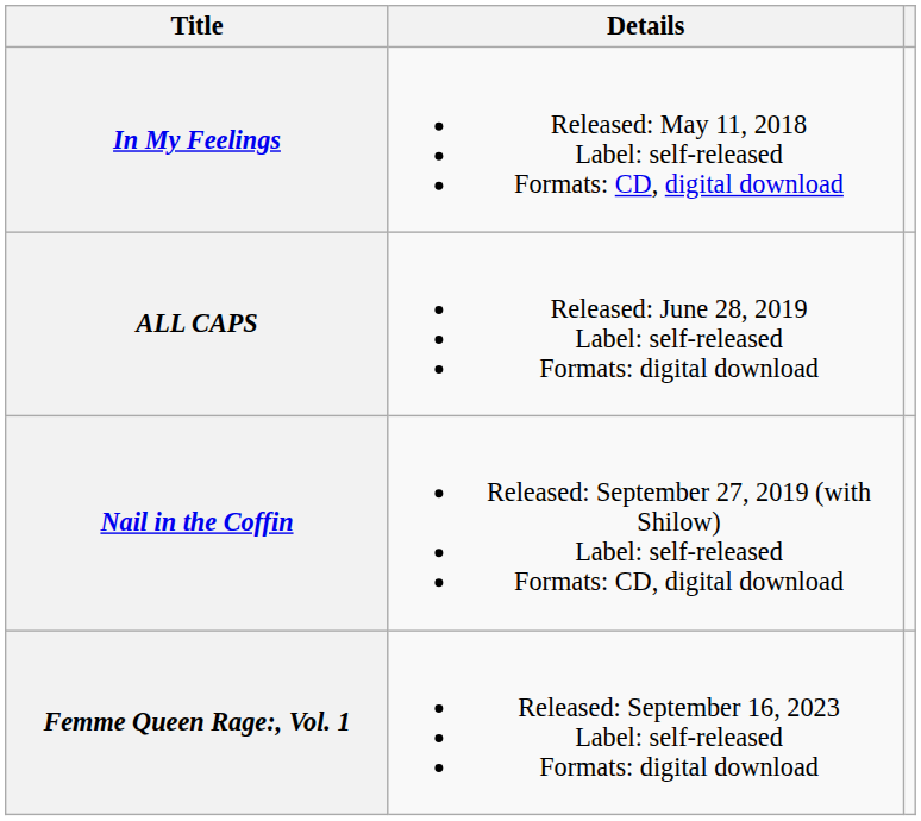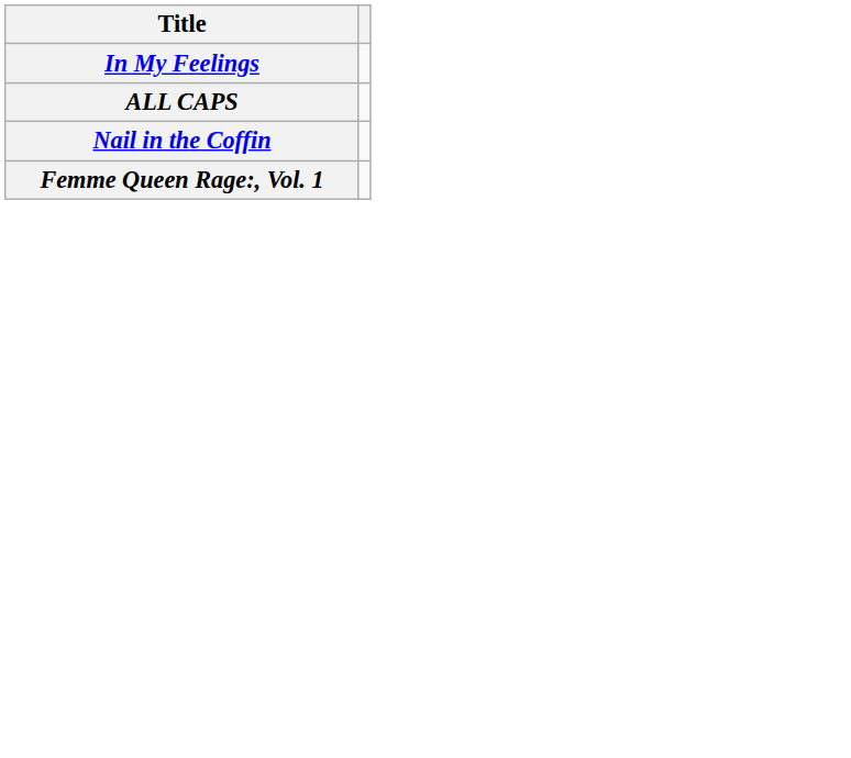 <table class="wikitable plainrowheaders" style="text-align:center;">
 <tr>
 <th rowspan="1" style="width:14em;">Title</th>
-<th rowspan="1" style="width:19em;">Details</th>
 <th rowspan="1" style="text-align: center;"></th>
 </tr>
 <tr>
 <th scope="row"><em><a href='#'>In My Feelings</a></em></th>
-<td><br><ul><li>Released: May 11, 2018</li><li>Label: self-released</li><li>Formats: <a href='#'>CD</a>, <a href='#'>digital download</a></li></ul></td>
 <td style="text-align: center;"></td>
 </tr>
 <tr>
 <th scope="row"><em>ALL CAPS</em></th>
-<td><br><ul><li>Released: June 28, 2019</li><li>Label: self-released</li><li>Formats: digital download</li></ul></td>
 <td style="text-align: center;"></td>
 </tr>
 <tr>
 <th scope="row"><em><a href='#'>Nail in the Coffin</a></em></th>
-<td><br><ul><li>Released: September 27, 2019 (with Shilow)</li><li>Label: self-released</li><li>Formats: CD, digital download</li></ul></td>
 <td style="text-align: center;"></td>
 </tr>
 <tr>
 <th scope="row"><em>Femme Queen Rage:, Vol. 1</em></th>
-<td><br><ul><li>Released: September 16, 2023</li><li>Label: self-released</li><li>Formats: digital download</li></ul></td>
 <td style="text-align: center;"></td>
 </tr>
 </table>
